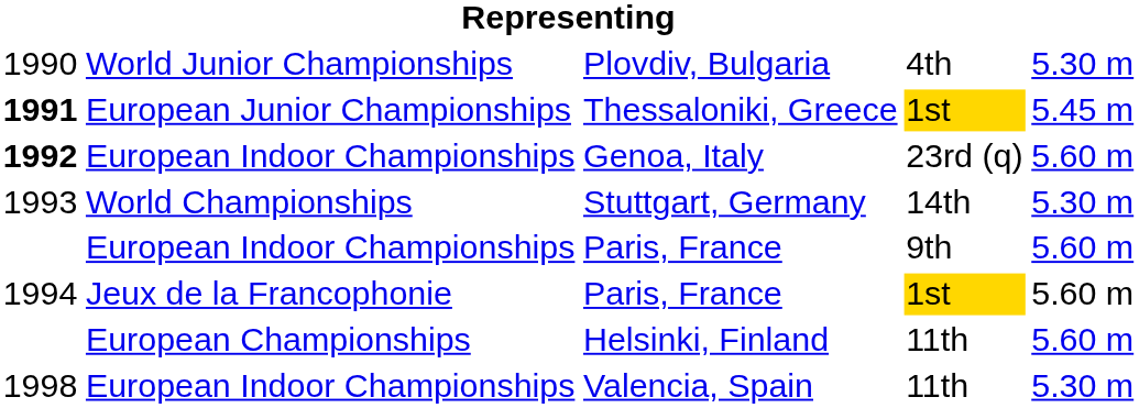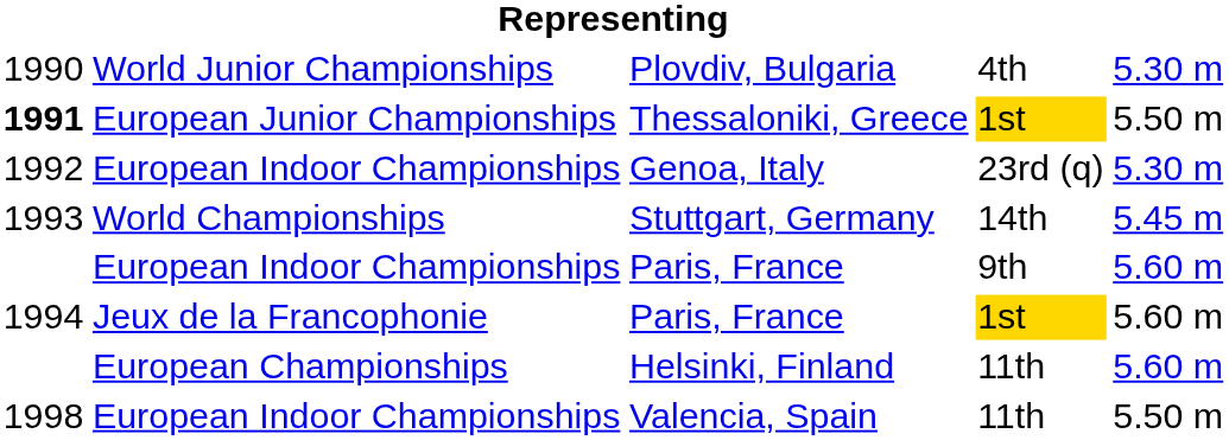 <table>
 <tr>
 <th colspan="5">Representing </th>
 </tr>
 <tr>
 <td>1990</td>
 <td><a href='#'>World Junior Championships</a></td>
 <td><a href='#'>Plovdiv, Bulgaria</a></td>
 <td>4th</td>
 <td><a href='#'>5.30 m</a></td>
 </tr>
 <tr>
 <td><strong>1991</strong></td>
 <td><a href='#'>European Junior Championships</a></td>
 <td><a href='#'>Thessaloniki, Greece</a></td>
 <td bgcolor=gold>1st</td>
-<td><a href='#'>5.45 m</a></td>
+<td>5.50 m</td>
 </tr>
 <tr>
-<td><strong>1992</strong></td>
+<td>1992</td>
 <td><a href='#'>European Indoor Championships</a></td>
 <td><a href='#'>Genoa, Italy</a></td>
 <td>23rd (q)</td>
-<td><a href='#'>5.60 m</a></td>
+<td><a href='#'>5.30 m</a></td>
 </tr>
 <tr>
 <td>1993</td>
 <td><a href='#'>World Championships</a></td>
 <td><a href='#'>Stuttgart, Germany</a></td>
 <td>14th</td>
-<td><a href='#'>5.30 m</a></td>
+<td><a href='#'>5.45 m</a></td>
 </tr>
 <tr>
 <td rowspan=3>1994</td>
 <td><a href='#'>European Indoor Championships</a></td>
 <td><a href='#'>Paris, France</a></td>
 <td>9th</td>
 <td><a href='#'>5.60 m</a></td>
 </tr>
 <tr>
 <td><a href='#'>Jeux de la Francophonie</a></td>
 <td><a href='#'>Paris, France</a></td>
 <td bgcolor=gold>1st</td>
 <td>5.60 m</td>
 </tr>
 <tr>
 <td><a href='#'>European Championships</a></td>
 <td><a href='#'>Helsinki, Finland</a></td>
 <td>11th</td>
 <td><a href='#'>5.60 m</a></td>
 </tr>
 <tr>
 <td>1998</td>
 <td><a href='#'>European Indoor Championships</a></td>
 <td><a href='#'>Valencia, Spain</a></td>
 <td>11th</td>
-<td><a href='#'>5.30 m</a></td>
+<td>5.50 m</td>
 </tr>
 </table>
